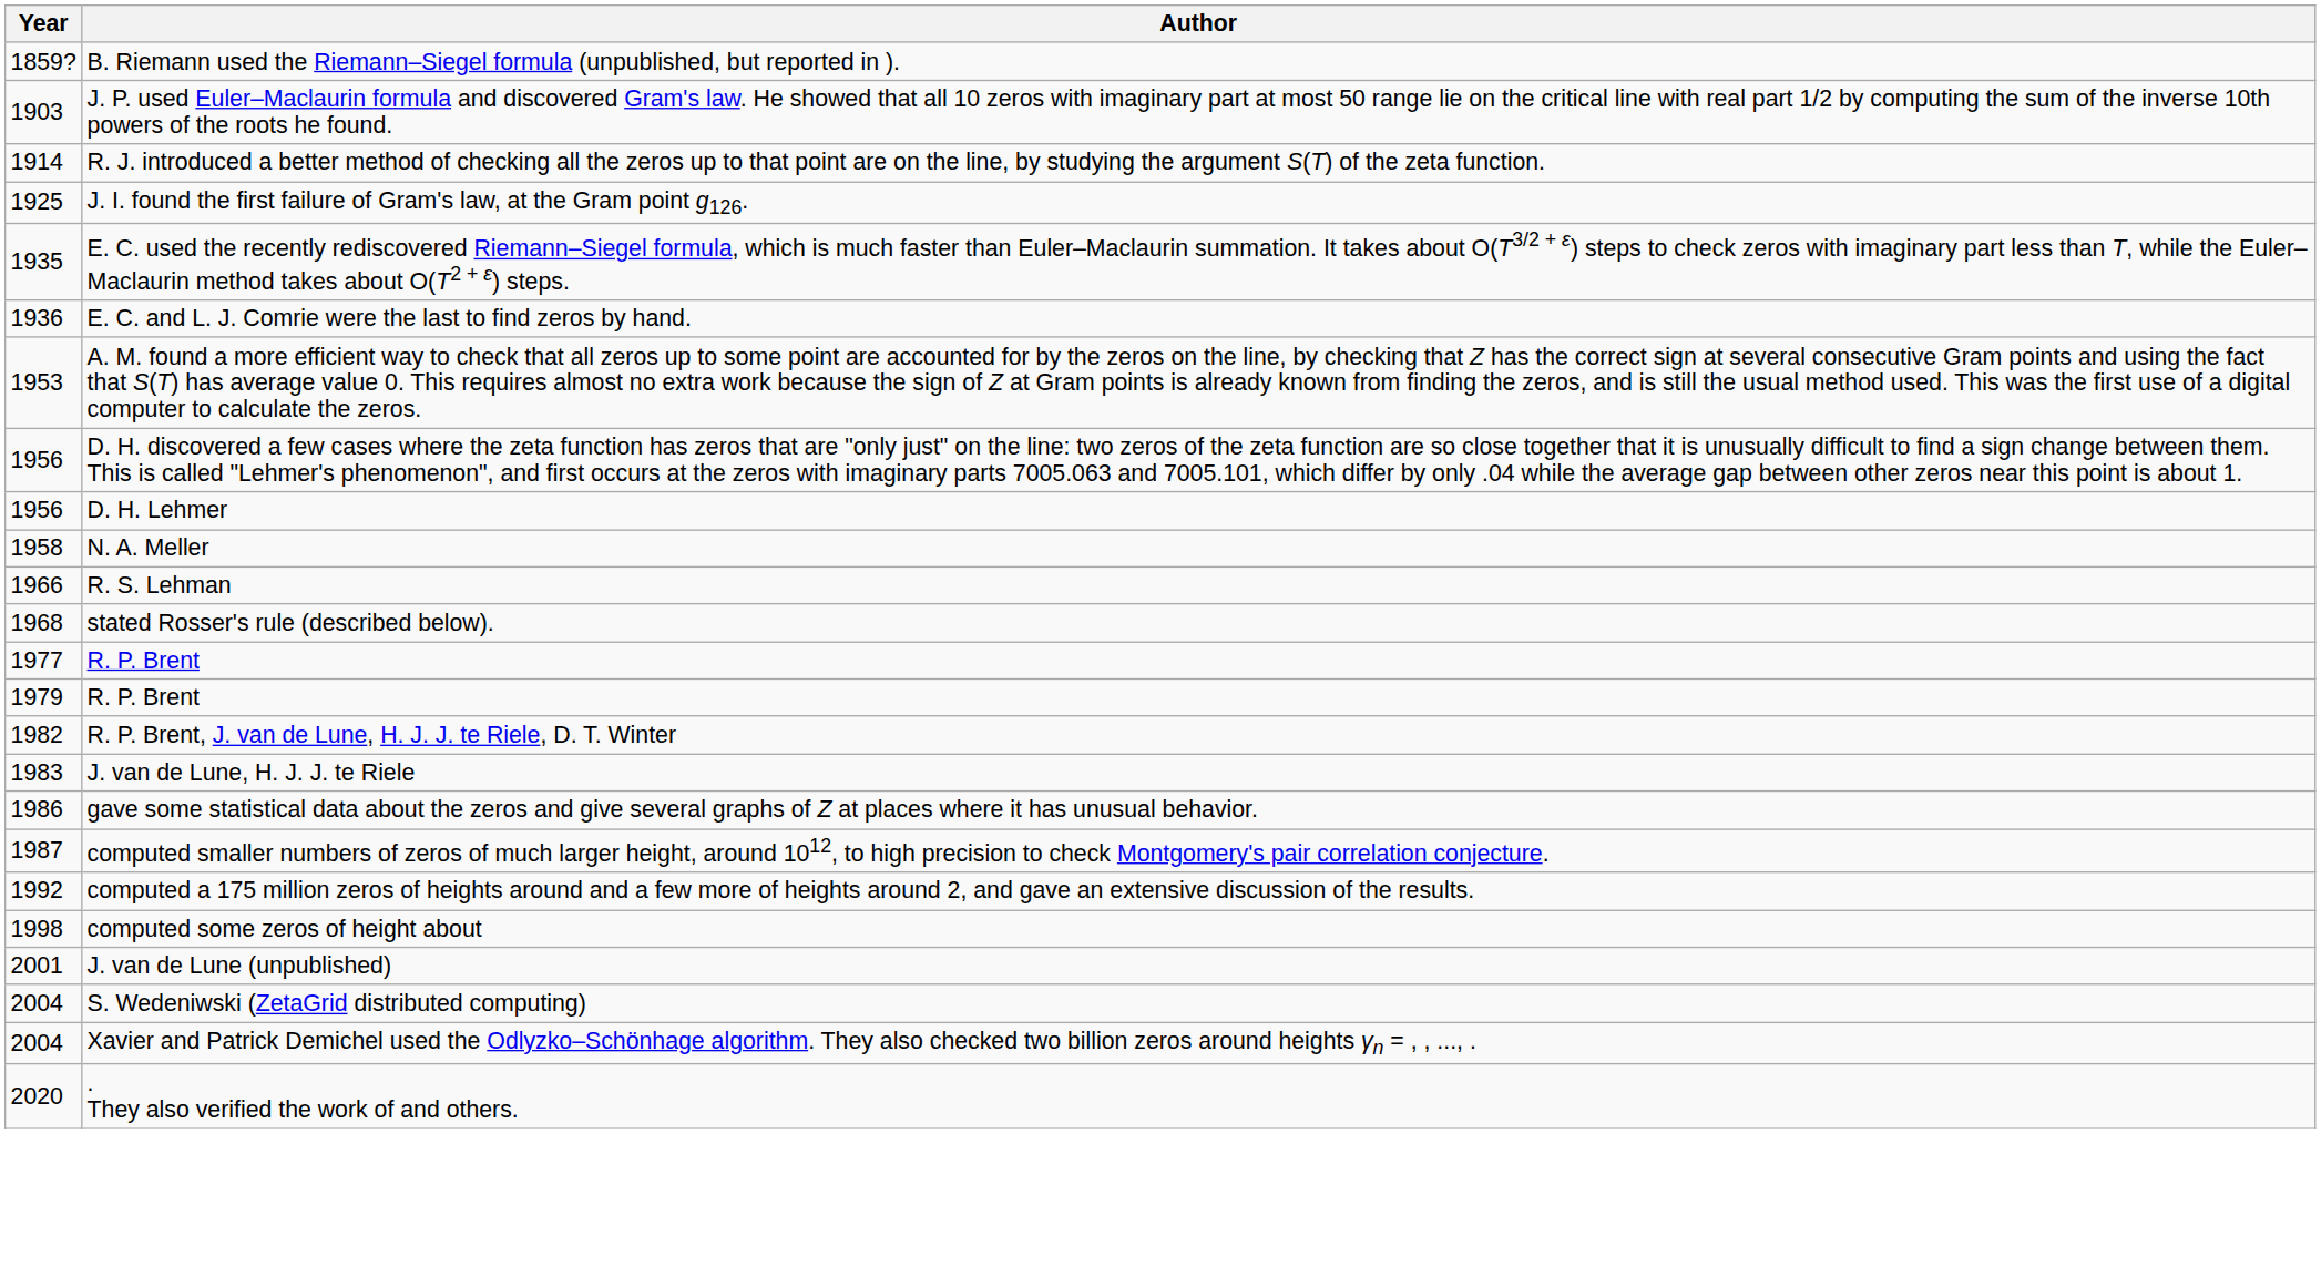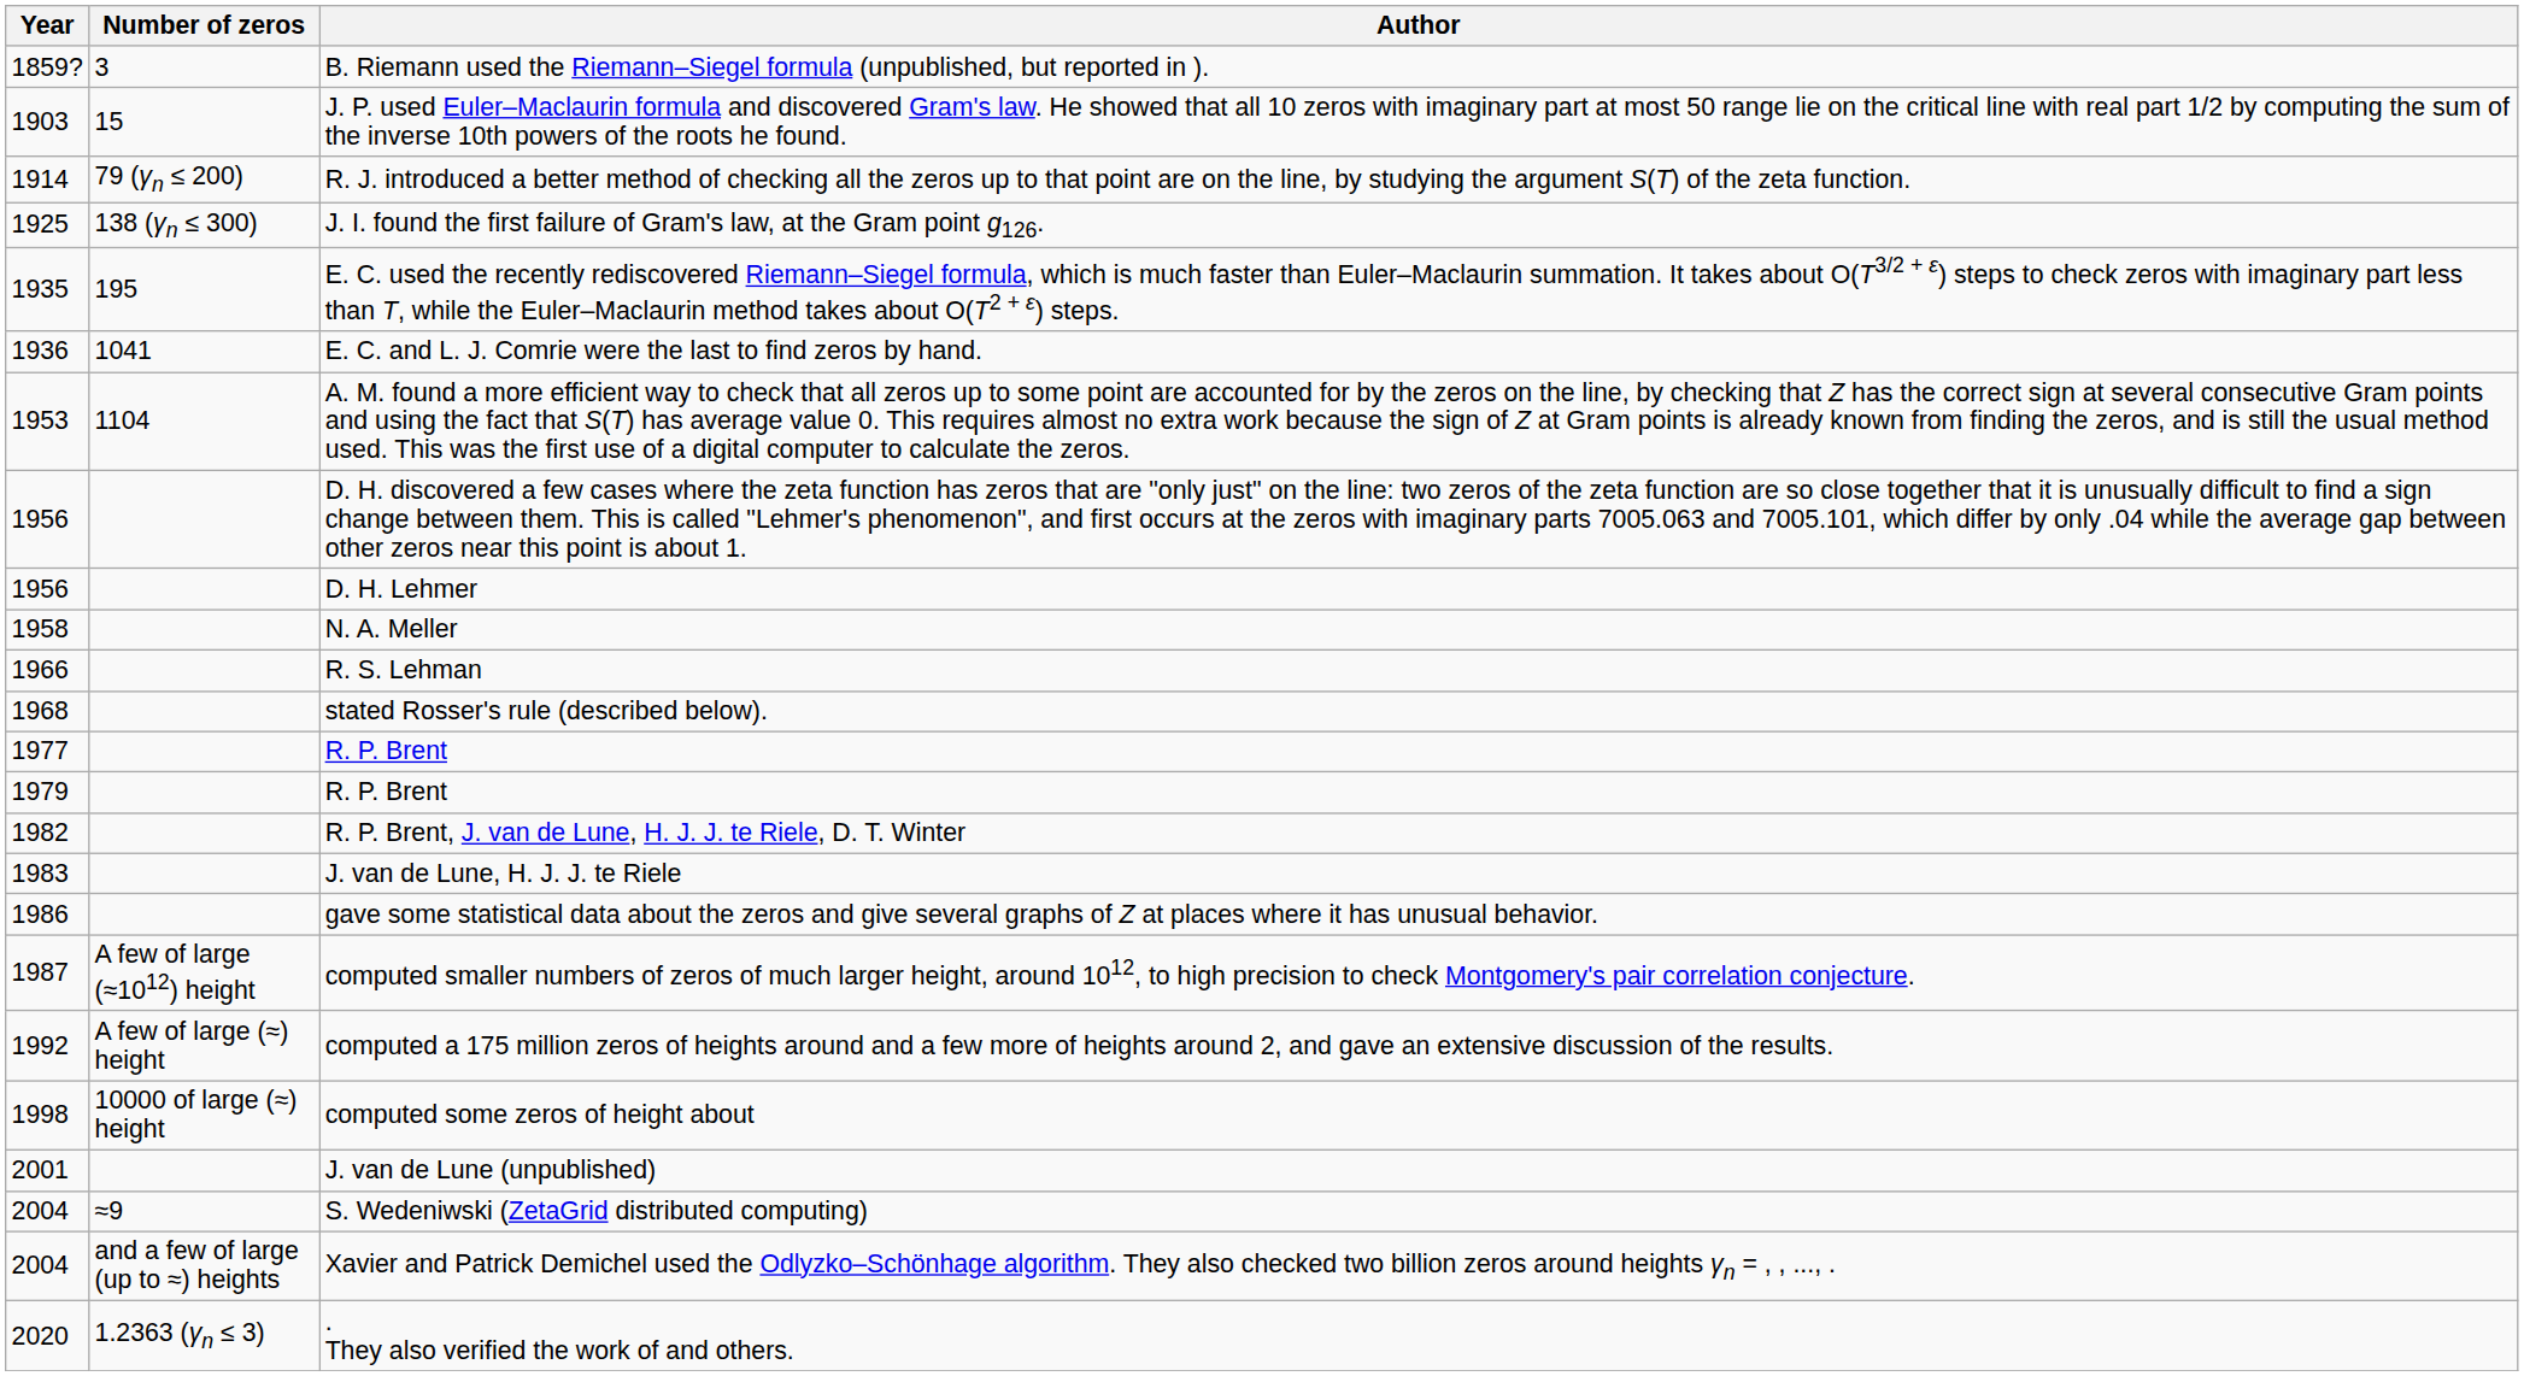 <table class="wikitable">
 <tr>
 <th>Year</th>
+<th>Number of zeros</th>
 <th>Author</th>
 </tr>
 <tr>
 <td>1859?</td>
+<td>3</td>
 <td>B. Riemann used the <a href='#'>Riemann–Siegel formula</a> (unpublished, but reported in ).</td>
 </tr>
 <tr>
 <td>1903</td>
+<td>15</td>
 <td>J. P.  used <a href='#'>Euler–Maclaurin formula</a> and discovered <a href='#'>Gram's law</a>. He showed that all 10 zeros with imaginary part at most 50 range lie on the critical line with real part 1/2 by computing the sum of the inverse 10th powers of the roots he found.</td>
 </tr>
 <tr>
 <td>1914</td>
+<td>79 (<em>γ<sub>n</sub></em> ≤ 200)</td>
 <td>R. J.  introduced a better method of checking all the zeros up to that point are on the line, by studying the argument <em>S</em>(<em>T</em>) of the zeta function.</td>
 </tr>
 <tr>
 <td>1925</td>
+<td>138 (<em>γ<sub>n</sub></em> ≤ 300)</td>
 <td>J. I.  found the first failure of Gram's law, at the Gram point <em>g</em><sub>126</sub>.</td>
 </tr>
 <tr>
 <td>1935</td>
+<td>195</td>
 <td>E. C.  used the recently rediscovered <a href='#'>Riemann–Siegel formula</a>, which is much faster than Euler–Maclaurin summation. It takes about O(<em>T</em><sup>3/2 + <em>ε</em></sup>) steps to check zeros with imaginary part less than <em>T</em>, while the Euler–Maclaurin method takes about O(<em>T</em><sup>2 + <em>ε</em></sup>) steps.</td>
 </tr>
 <tr>
 <td>1936</td>
+<td>1041</td>
 <td>E. C.  and L. J. Comrie were the last to find zeros by hand.</td>
 </tr>
 <tr>
 <td>1953</td>
+<td>1104</td>
 <td>A. M.  found a more efficient way to check that all zeros up to some point are accounted for by the zeros on the line, by checking that <em>Z</em> has the correct sign at several consecutive Gram points and using the fact that <em>S</em>(<em>T</em>) has average value 0. This requires almost no extra work because the sign of <em>Z</em> at Gram points is already known from finding the zeros, and is still the usual method used. This was the first use of a digital computer to calculate the zeros.</td>
 </tr>
 <tr>
 <td>1956</td>
+<td></td>
 <td>D. H.  discovered a few cases where the zeta function has zeros that are "only just" on the line: two zeros of the zeta function are so close together that it is unusually difficult to find a sign change between them. This is called "Lehmer's phenomenon", and first occurs at the zeros with imaginary parts 7005.063 and 7005.101, which differ by only .04 while the average gap between other zeros near this point is about 1.</td>
 </tr>
 <tr>
 <td>1956</td>
+<td></td>
 <td>D. H. Lehmer</td>
 </tr>
 <tr>
 <td>1958</td>
+<td></td>
 <td>N. A. Meller</td>
 </tr>
 <tr>
 <td>1966</td>
+<td></td>
 <td>R. S. Lehman</td>
 </tr>
 <tr>
 <td>1968</td>
+<td></td>
 <td> stated Rosser's rule (described below).</td>
 </tr>
 <tr>
 <td>1977</td>
+<td></td>
 <td><a href='#'>R. P. Brent</a></td>
 </tr>
 <tr>
 <td>1979</td>
+<td></td>
 <td>R. P. Brent</td>
 </tr>
 <tr>
 <td>1982</td>
+<td></td>
 <td>R. P. Brent, <a href='#'>J. van de Lune</a>, <a href='#'>H. J. J. te Riele</a>, D. T. Winter</td>
 </tr>
 <tr>
 <td>1983</td>
+<td></td>
 <td>J. van de Lune, H. J. J. te Riele</td>
 </tr>
 <tr>
 <td>1986</td>
+<td></td>
 <td> gave some statistical data about the zeros and give several graphs of <em>Z</em> at places where it has unusual behavior.</td>
 </tr>
 <tr>
 <td>1987</td>
+<td>A few of large (≈10<sup>12</sup>) height</td>
 <td> computed smaller numbers of zeros of much larger height, around 10<sup>12</sup>, to high precision to check <a href='#'>Montgomery's pair correlation conjecture</a>.</td>
 </tr>
 <tr>
 <td>1992</td>
+<td>A few of large (≈) height</td>
 <td> computed a 175 million zeros of heights around  and a few more of heights around 2, and gave an extensive discussion of the results.</td>
 </tr>
 <tr>
 <td>1998</td>
+<td>10000 of large (≈) height</td>
 <td> computed some zeros of height about </td>
 </tr>
 <tr>
 <td>2001</td>
+<td></td>
 <td>J. van de Lune (unpublished)</td>
 </tr>
 <tr>
 <td>2004</td>
+<td>≈9</td>
 <td>S. Wedeniwski (<a href='#'>ZetaGrid</a> distributed computing)</td>
 </tr>
 <tr>
 <td>2004</td>
+<td> and a few of large (up to ≈) heights</td>
 <td>Xavier  and Patrick Demichel used the <a href='#'>Odlyzko–Schönhage algorithm</a>. They also checked two billion zeros around heights <em>γ<sub>n</sub></em> = , , ..., .</td>
 </tr>
 <tr>
 <td>2020</td>
+<td>1.2363 (<em>γ<sub>n</sub></em> ≤ 3)</td>
 <td>.<br>They also verified the work of  and others.</td>
 </tr>
 </table>
